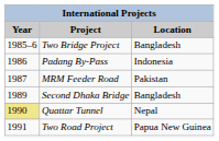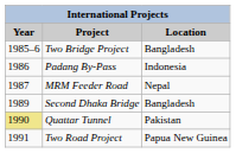 <table class="wikitable" style="font-size:90%">
 <tr style="text-align:center;">
 <th colspan=4 style="background:#B0C4DE;">International Projects</th>
 </tr>
 <tr style="text-align:center;">
 <th style="background:#ccc;">Year</th>
 <th style="background:#ccc;">Project</th>
 <th style="background:#ccc;">Location</th>
 </tr>
 <tr>
 <td>1985–6</td>
 <td><em>Two Bridge Project</em></td>
 <td>Bangladesh</td>
 </tr>
 <tr>
 <td>1986</td>
 <td><em>Padang By-Pass</em></td>
 <td>Indonesia</td>
 </tr>
 <tr>
 <td>1987</td>
 <td><em>MRM Feeder Road</em></td>
-<td>Pakistan</td>
+<td>Nepal</td>
 </tr>
 <tr>
 <td>1989</td>
 <td><em>Second Dhaka Bridge</em></td>
 <td>Bangladesh</td>
 </tr>
 <tr>
 <td style="background: khaki;">1990</td>
 <td><em>Quattar Tunnel</em></td>
-<td>Nepal</td>
+<td>Pakistan</td>
 </tr>
 <tr>
 <td>1991</td>
 <td><em>Two Road Project</em></td>
 <td>Papua New Guinea</td>
 </tr>
 </table>
